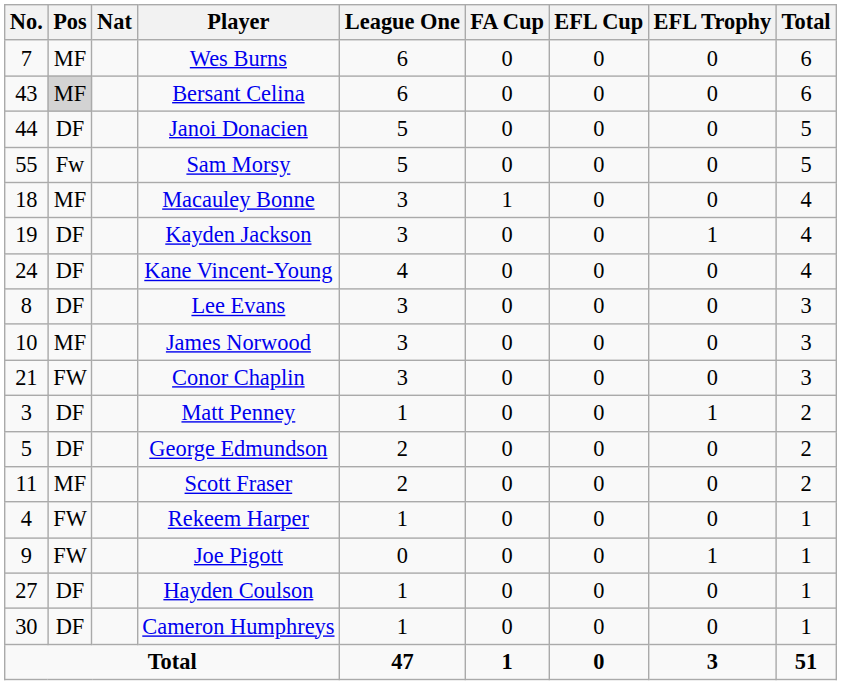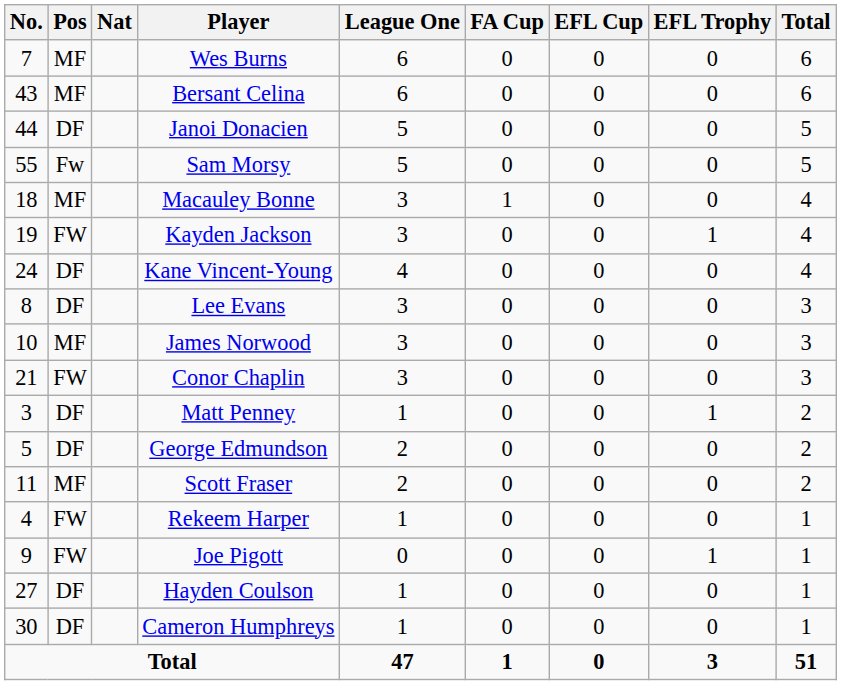 <table class="wikitable" style="text-align:center">
 <tr>
 <th width=0%>No.</th>
 <th width=0%>Pos</th>
 <th width=0%>Nat</th>
 <th width=0%>Player</th>
 <th width=0%>League One</th>
 <th width=0%>FA Cup</th>
 <th width=0%>EFL Cup</th>
 <th width=0%>EFL Trophy</th>
 <th width=0%>Total</th>
 </tr>
 <tr>
 <td>7</td>
 <td>MF</td>
 <td align="left"></td>
 <td><a href='#'>Wes Burns</a></td>
 <td>6</td>
 <td>0</td>
 <td>0</td>
 <td>0</td>
 <td>6</td>
 </tr>
 <tr>
 <td>43</td>
-<td style="background: lightgrey;">MF</td>
+<td>MF</td>
 <td align="left"></td>
 <td><a href='#'>Bersant Celina</a></td>
 <td>6</td>
 <td>0</td>
 <td>0</td>
 <td>0</td>
 <td>6</td>
 </tr>
 <tr>
 <td>44</td>
 <td>DF</td>
 <td align="left"></td>
 <td><a href='#'>Janoi Donacien</a></td>
 <td>5</td>
 <td>0</td>
 <td>0</td>
 <td>0</td>
 <td>5</td>
 </tr>
 <tr>
 <td>55</td>
 <td>Fw</td>
 <td align="left"></td>
 <td><a href='#'>Sam Morsy</a></td>
 <td>5</td>
 <td>0</td>
 <td>0</td>
 <td>0</td>
 <td>5</td>
 </tr>
 <tr>
 <td>18</td>
 <td>MF</td>
 <td align="left"></td>
 <td><a href='#'>Macauley Bonne</a></td>
 <td>3</td>
 <td>1</td>
 <td>0</td>
 <td>0</td>
 <td>4</td>
 </tr>
 <tr>
 <td>19</td>
-<td>DF</td>
+<td>FW</td>
 <td align="left"></td>
 <td><a href='#'>Kayden Jackson</a></td>
 <td>3</td>
 <td>0</td>
 <td>0</td>
 <td>1</td>
 <td>4</td>
 </tr>
 <tr>
 <td>24</td>
 <td>DF</td>
 <td align="left"></td>
 <td><a href='#'>Kane Vincent-Young</a></td>
 <td>4</td>
 <td>0</td>
 <td>0</td>
 <td>0</td>
 <td>4</td>
 </tr>
 <tr>
 <td>8</td>
 <td>DF</td>
 <td align="left"></td>
 <td><a href='#'>Lee Evans</a></td>
 <td>3</td>
 <td>0</td>
 <td>0</td>
 <td>0</td>
 <td>3</td>
 </tr>
 <tr>
 <td>10</td>
 <td>MF</td>
 <td align="left"></td>
 <td><a href='#'>James Norwood</a></td>
 <td>3</td>
 <td>0</td>
 <td>0</td>
 <td>0</td>
 <td>3</td>
 </tr>
 <tr>
 <td>21</td>
 <td>FW</td>
 <td align="left"></td>
 <td><a href='#'>Conor Chaplin</a></td>
 <td>3</td>
 <td>0</td>
 <td>0</td>
 <td>0</td>
 <td>3</td>
 </tr>
 <tr>
 <td>3</td>
 <td>DF</td>
 <td align="left"></td>
 <td><a href='#'>Matt Penney</a></td>
 <td>1</td>
 <td>0</td>
 <td>0</td>
 <td>1</td>
 <td>2</td>
 </tr>
 <tr>
 <td>5</td>
 <td>DF</td>
 <td align="left"></td>
 <td><a href='#'>George Edmundson</a></td>
 <td>2</td>
 <td>0</td>
 <td>0</td>
 <td>0</td>
 <td>2</td>
 </tr>
 <tr>
 <td>11</td>
 <td>MF</td>
 <td align="left"></td>
 <td><a href='#'>Scott Fraser</a></td>
 <td>2</td>
 <td>0</td>
 <td>0</td>
 <td>0</td>
 <td>2</td>
 </tr>
 <tr>
 <td>4</td>
 <td>FW</td>
 <td align="left"></td>
 <td><a href='#'>Rekeem Harper</a></td>
 <td>1</td>
 <td>0</td>
 <td>0</td>
 <td>0</td>
 <td>1</td>
 </tr>
 <tr>
 <td>9</td>
 <td>FW</td>
 <td align="left"></td>
 <td><a href='#'>Joe Pigott</a></td>
 <td>0</td>
 <td>0</td>
 <td>0</td>
 <td>1</td>
 <td>1</td>
 </tr>
 <tr>
 <td>27</td>
 <td>DF</td>
 <td align="left"></td>
 <td><a href='#'>Hayden Coulson</a></td>
 <td>1</td>
 <td>0</td>
 <td>0</td>
 <td>0</td>
 <td>1</td>
 </tr>
 <tr>
 <td>30</td>
 <td>DF</td>
 <td align="left"></td>
 <td><a href='#'>Cameron Humphreys</a></td>
 <td>1</td>
 <td>0</td>
 <td>0</td>
 <td>0</td>
 <td>1</td>
 </tr>
 <tr>
 <td colspan=4><strong>Total</strong></td>
 <td><strong>47</strong></td>
 <td><strong>1</strong></td>
 <td><strong>0</strong></td>
 <td><strong>3</strong></td>
 <td><strong>51</strong></td>
 </tr>
 </table>
